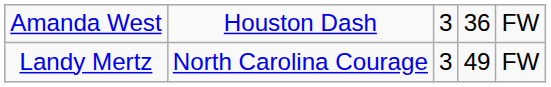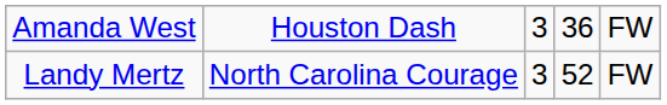 <table class="wikitable" style="text-align:center;">
 <tr>
 <td> <a href='#'>Amanda West</a></td>
 <td><a href='#'>Houston Dash</a></td>
 <td>3</td>
 <td>36</td>
 <td>FW</td>
 </tr>
 <tr>
 <td> <a href='#'>Landy Mertz</a></td>
 <td><a href='#'>North Carolina Courage</a></td>
 <td>3</td>
-<td>49</td>
+<td>52</td>
 <td>FW</td>
 </tr>
 </table>
